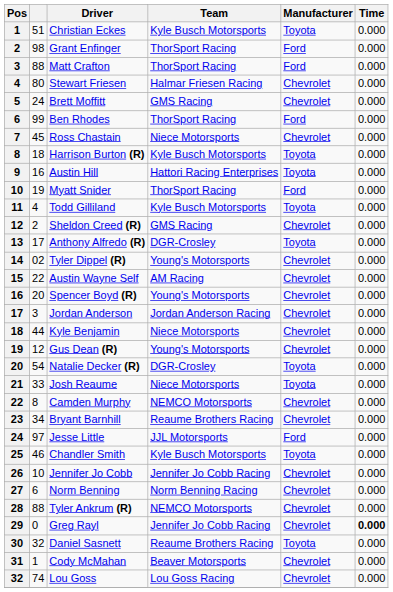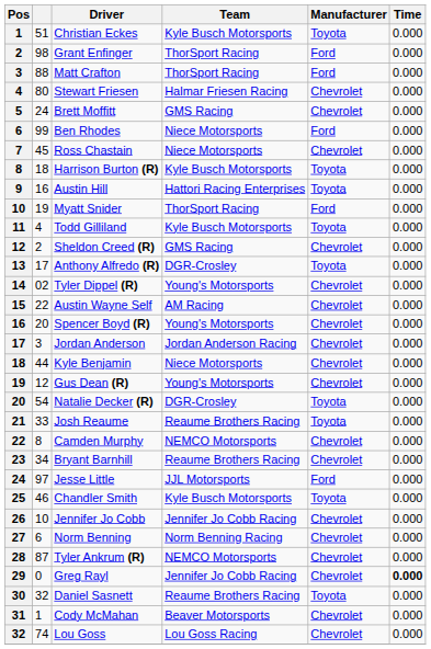 <table class="wikitable" style="font-size:98%">
 <tr>
 <th>Pos</th>
 <th></th>
 <th>Driver</th>
 <th>Team</th>
 <th>Manufacturer</th>
 <th>Time</th>
 </tr>
 <tr>
 <th>1</th>
 <td>51</td>
 <td><a href='#'>Christian Eckes</a></td>
 <td><a href='#'>Kyle Busch Motorsports</a></td>
 <td><a href='#'>Toyota</a></td>
 <td>0.000</td>
 </tr>
 <tr>
 <th>2</th>
 <td>98</td>
 <td><a href='#'>Grant Enfinger</a></td>
 <td><a href='#'>ThorSport Racing</a></td>
 <td><a href='#'>Ford</a></td>
 <td>0.000</td>
 </tr>
 <tr>
 <th>3</th>
 <td>88</td>
 <td><a href='#'>Matt Crafton</a></td>
 <td><a href='#'>ThorSport Racing</a></td>
 <td><a href='#'>Ford</a></td>
 <td>0.000</td>
 </tr>
 <tr>
 <th>4</th>
 <td>80</td>
 <td><a href='#'>Stewart Friesen</a></td>
 <td><a href='#'>Halmar Friesen Racing</a></td>
 <td><a href='#'>Chevrolet</a></td>
 <td>0.000</td>
 </tr>
 <tr>
 <th>5</th>
 <td>24</td>
 <td><a href='#'>Brett Moffitt</a></td>
 <td><a href='#'>GMS Racing</a></td>
 <td><a href='#'>Chevrolet</a></td>
 <td>0.000</td>
 </tr>
 <tr>
 <th>6</th>
 <td>99</td>
 <td><a href='#'>Ben Rhodes</a></td>
-<td><a href='#'>ThorSport Racing</a></td>
+<td><a href='#'>Niece Motorsports</a></td>
 <td><a href='#'>Ford</a></td>
 <td>0.000</td>
 </tr>
 <tr>
 <th>7</th>
 <td>45</td>
 <td><a href='#'>Ross Chastain</a></td>
 <td><a href='#'>Niece Motorsports</a></td>
 <td><a href='#'>Chevrolet</a></td>
 <td>0.000</td>
 </tr>
 <tr>
 <th>8</th>
 <td>18</td>
 <td><a href='#'>Harrison Burton</a> <strong>(R)</strong></td>
 <td><a href='#'>Kyle Busch Motorsports</a></td>
 <td><a href='#'>Toyota</a></td>
 <td>0.000</td>
 </tr>
 <tr>
 <th>9</th>
 <td>16</td>
 <td><a href='#'>Austin Hill</a></td>
 <td><a href='#'>Hattori Racing Enterprises</a></td>
 <td><a href='#'>Toyota</a></td>
 <td>0.000</td>
 </tr>
 <tr>
 <th>10</th>
 <td>19</td>
 <td><a href='#'>Myatt Snider</a></td>
 <td><a href='#'>ThorSport Racing</a></td>
 <td><a href='#'>Ford</a></td>
 <td>0.000</td>
 </tr>
 <tr>
 <th>11</th>
 <td>4</td>
 <td><a href='#'>Todd Gilliland</a></td>
 <td><a href='#'>Kyle Busch Motorsports</a></td>
 <td><a href='#'>Toyota</a></td>
 <td>0.000</td>
 </tr>
 <tr>
 <th>12</th>
 <td>2</td>
 <td><a href='#'>Sheldon Creed</a> <strong>(R)</strong></td>
 <td><a href='#'>GMS Racing</a></td>
 <td><a href='#'>Chevrolet</a></td>
 <td>0.000</td>
 </tr>
 <tr>
 <th>13</th>
 <td>17</td>
 <td><a href='#'>Anthony Alfredo</a> <strong>(R)</strong></td>
 <td><a href='#'>DGR-Crosley</a></td>
 <td><a href='#'>Toyota</a></td>
 <td>0.000</td>
 </tr>
 <tr>
 <th>14</th>
 <td>02</td>
 <td><a href='#'>Tyler Dippel</a> <strong>(R)</strong></td>
 <td><a href='#'>Young's Motorsports</a></td>
 <td><a href='#'>Chevrolet</a></td>
 <td>0.000</td>
 </tr>
 <tr>
 <th>15</th>
 <td>22</td>
 <td><a href='#'>Austin Wayne Self</a></td>
 <td><a href='#'>AM Racing</a></td>
 <td><a href='#'>Chevrolet</a></td>
 <td>0.000</td>
 </tr>
 <tr>
 <th>16</th>
 <td>20</td>
 <td><a href='#'>Spencer Boyd</a> <strong>(R)</strong></td>
 <td><a href='#'>Young's Motorsports</a></td>
 <td><a href='#'>Chevrolet</a></td>
 <td>0.000</td>
 </tr>
 <tr>
 <th>17</th>
 <td>3</td>
 <td><a href='#'>Jordan Anderson</a></td>
 <td><a href='#'>Jordan Anderson Racing</a></td>
 <td><a href='#'>Chevrolet</a></td>
 <td>0.000</td>
 </tr>
 <tr>
 <th>18</th>
 <td>44</td>
 <td><a href='#'>Kyle Benjamin</a></td>
 <td><a href='#'>Niece Motorsports</a></td>
 <td><a href='#'>Chevrolet</a></td>
 <td>0.000</td>
 </tr>
 <tr>
 <th>19</th>
 <td>12</td>
 <td><a href='#'>Gus Dean</a> <strong>(R)</strong></td>
 <td><a href='#'>Young's Motorsports</a></td>
 <td><a href='#'>Chevrolet</a></td>
 <td>0.000</td>
 </tr>
 <tr>
 <th>20</th>
 <td>54</td>
 <td><a href='#'>Natalie Decker</a> <strong>(R)</strong></td>
 <td><a href='#'>DGR-Crosley</a></td>
 <td><a href='#'>Toyota</a></td>
 <td>0.000</td>
 </tr>
 <tr>
 <th>21</th>
 <td>33</td>
 <td><a href='#'>Josh Reaume</a></td>
-<td><a href='#'>Niece Motorsports</a></td>
+<td><a href='#'>Reaume Brothers Racing</a></td>
 <td><a href='#'>Toyota</a></td>
 <td>0.000</td>
 </tr>
 <tr>
 <th>22</th>
 <td>8</td>
 <td><a href='#'>Camden Murphy</a></td>
 <td><a href='#'>NEMCO Motorsports</a></td>
 <td><a href='#'>Chevrolet</a></td>
 <td>0.000</td>
 </tr>
 <tr>
 <th>23</th>
 <td>34</td>
 <td><a href='#'>Bryant Barnhill</a></td>
 <td><a href='#'>Reaume Brothers Racing</a></td>
 <td><a href='#'>Chevrolet</a></td>
 <td>0.000</td>
 </tr>
 <tr>
 <th>24</th>
 <td>97</td>
 <td><a href='#'>Jesse Little</a></td>
 <td><a href='#'>JJL Motorsports</a></td>
 <td><a href='#'>Ford</a></td>
 <td>0.000</td>
 </tr>
 <tr>
 <th>25</th>
 <td>46</td>
 <td><a href='#'>Chandler Smith</a></td>
 <td><a href='#'>Kyle Busch Motorsports</a></td>
 <td><a href='#'>Toyota</a></td>
 <td>0.000</td>
 </tr>
 <tr>
 <th>26</th>
 <td>10</td>
 <td><a href='#'>Jennifer Jo Cobb</a></td>
 <td><a href='#'>Jennifer Jo Cobb Racing</a></td>
 <td><a href='#'>Chevrolet</a></td>
 <td>0.000</td>
 </tr>
 <tr>
 <th>27</th>
 <td>6</td>
 <td><a href='#'>Norm Benning</a></td>
 <td><a href='#'>Norm Benning Racing</a></td>
 <td><a href='#'>Chevrolet</a></td>
 <td>0.000</td>
 </tr>
 <tr>
 <th>28</th>
-<td>88</td>
+<td>87</td>
 <td><a href='#'>Tyler Ankrum</a> <strong>(R)</strong></td>
 <td><a href='#'>NEMCO Motorsports</a></td>
 <td><a href='#'>Chevrolet</a></td>
 <td>0.000</td>
 </tr>
 <tr>
 <th>29</th>
 <td>0</td>
 <td><a href='#'>Greg Rayl</a></td>
 <td><a href='#'>Jennifer Jo Cobb Racing</a></td>
 <td><a href='#'>Chevrolet</a></td>
 <td><strong>0.000</strong></td>
 </tr>
 <tr>
 <th>30</th>
 <td>32</td>
 <td><a href='#'>Daniel Sasnett</a></td>
 <td><a href='#'>Reaume Brothers Racing</a></td>
 <td><a href='#'>Toyota</a></td>
 <td>0.000</td>
 </tr>
 <tr>
 <th>31</th>
 <td>1</td>
 <td><a href='#'>Cody McMahan</a></td>
 <td><a href='#'>Beaver Motorsports</a></td>
 <td><a href='#'>Chevrolet</a></td>
 <td>0.000</td>
 </tr>
 <tr>
 <th>32</th>
 <td>74</td>
 <td><a href='#'>Lou Goss</a></td>
 <td><a href='#'>Lou Goss Racing</a></td>
 <td><a href='#'>Chevrolet</a></td>
 <td>0.000</td>
 </tr>
 <tr>
 </tr>
 </table>
